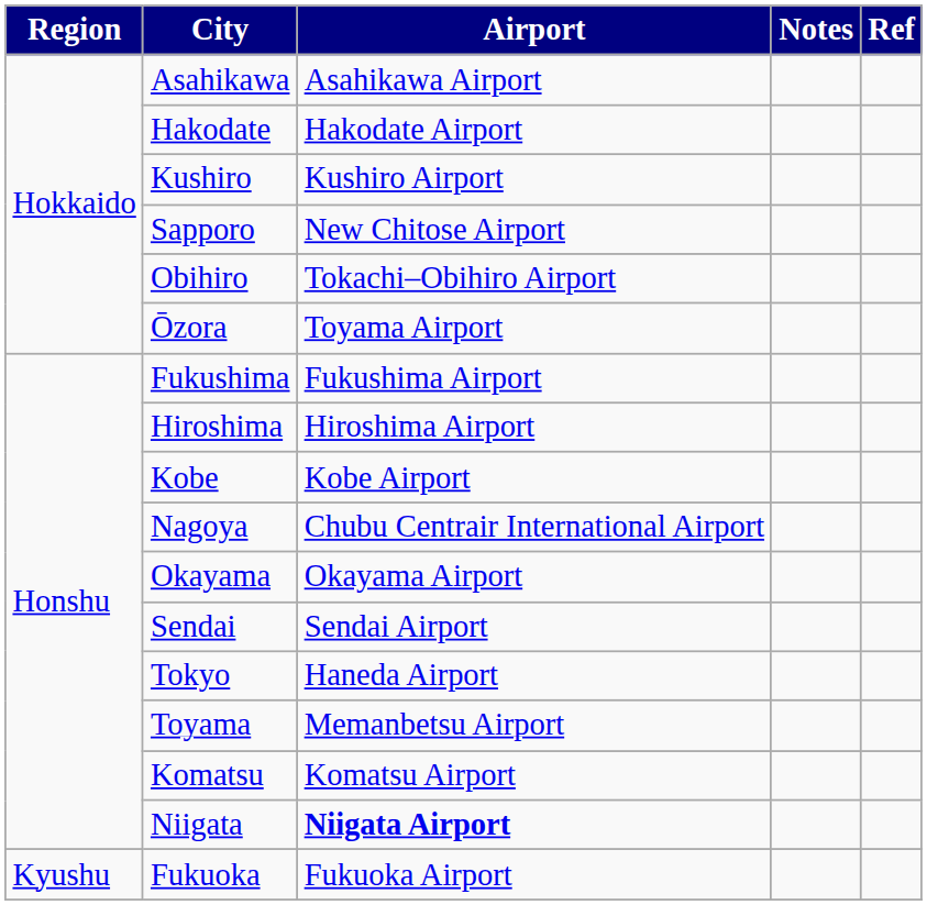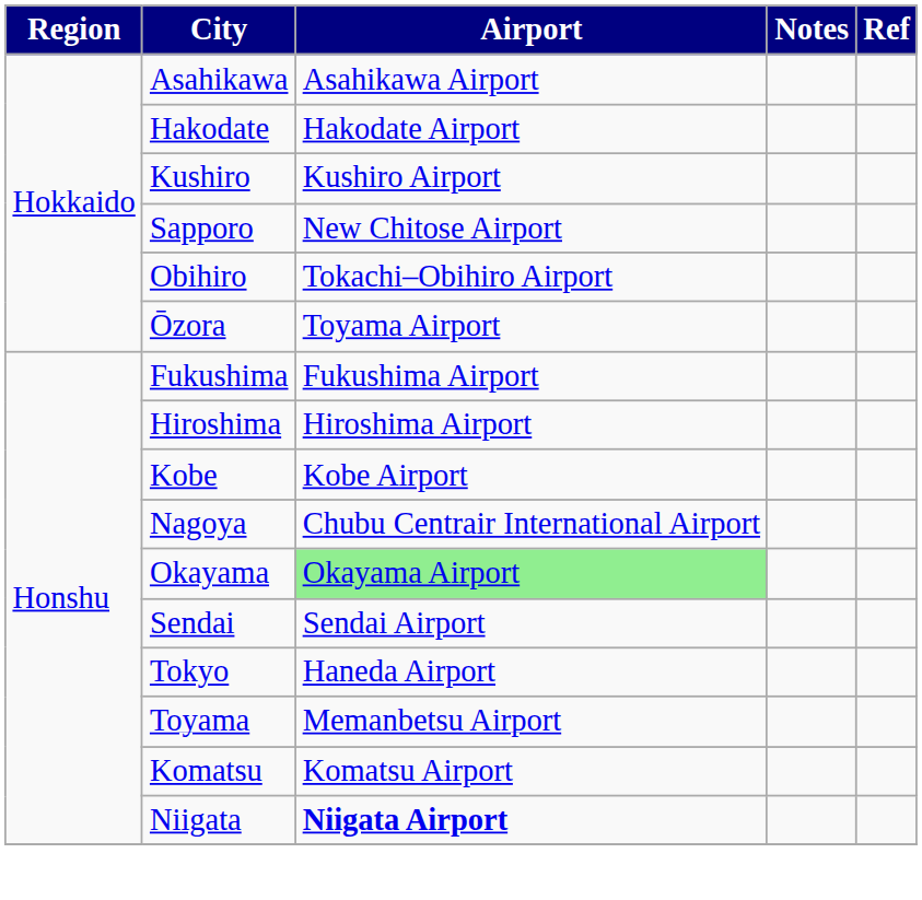 <table class="sortable wikitable">
 <tr>
 <th style="background:navy; color:white;">Region</th>
 <th style="background:navy; color:white;">City</th>
 <th style="background:navy; color:white;">Airport</th>
 <th style="background:navy; color:white;">Notes</th>
 <th style="background:navy; color:white;" class="unsortable">Ref</th>
 </tr>
 <tr>
 <td rowspan=6><a href='#'>Hokkaido</a></td>
 <td><a href='#'>Asahikawa</a></td>
 <td><a href='#'>Asahikawa Airport</a></td>
 <td align=center></td>
 <td align=center></td>
 </tr>
 <tr>
 <td><a href='#'>Hakodate</a></td>
 <td><a href='#'>Hakodate Airport</a></td>
 <td align=center></td>
 <td align=center></td>
 </tr>
 <tr>
 <td><a href='#'>Kushiro</a></td>
 <td><a href='#'>Kushiro Airport</a></td>
 <td align=center></td>
 <td align=center></td>
 </tr>
 <tr>
 <td><a href='#'>Sapporo</a></td>
 <td><a href='#'>New Chitose Airport</a></td>
 <td></td>
 <td align=center></td>
 </tr>
 <tr>
 <td><a href='#'>Obihiro</a></td>
 <td><a href='#'>Tokachi–Obihiro Airport</a></td>
 <td align=center></td>
 <td align=center></td>
 </tr>
 <tr>
 <td><a href='#'>Ōzora</a></td>
 <td><a href='#'>Toyama Airport</a></td>
 <td align=center></td>
 <td align=center></td>
 </tr>
 <tr>
 <td rowspan=10><a href='#'>Honshu</a></td>
 <td><a href='#'>Fukushima</a></td>
 <td><a href='#'>Fukushima Airport</a></td>
 <td></td>
 <td align=center></td>
 </tr>
 <tr>
 <td><a href='#'>Hiroshima</a></td>
 <td><a href='#'>Hiroshima Airport</a></td>
 <td></td>
 <td align=center></td>
 </tr>
 <tr>
 <td><a href='#'>Kobe</a></td>
 <td><a href='#'>Kobe Airport</a></td>
 <td align=center></td>
 <td align=center></td>
 </tr>
 <tr>
 <td><a href='#'>Nagoya</a></td>
 <td><a href='#'>Chubu Centrair International Airport</a></td>
 <td align=center></td>
 <td align=center></td>
 </tr>
 <tr>
 <td><a href='#'>Okayama</a></td>
-<td><a href='#'>Okayama Airport</a></td>
+<td style="background: lightgreen;"><a href='#'>Okayama Airport</a></td>
 <td></td>
 <td align=center></td>
 </tr>
 <tr>
 <td><a href='#'>Sendai</a></td>
 <td><a href='#'>Sendai Airport</a></td>
 <td align=center></td>
 <td align=center></td>
 </tr>
 <tr>
 <td><a href='#'>Tokyo</a></td>
 <td><a href='#'>Haneda Airport</a></td>
 <td></td>
 <td align=center></td>
 </tr>
 <tr>
 <td><a href='#'>Toyama</a></td>
 <td><a href='#'>Memanbetsu Airport</a></td>
 <td></td>
 <td align=center></td>
 </tr>
 <tr>
 <td><a href='#'>Komatsu</a></td>
 <td><a href='#'>Komatsu Airport</a></td>
 <td></td>
 <td align=center></td>
 </tr>
 <tr>
 <td><a href='#'>Niigata</a></td>
 <td><strong><a href='#'>Niigata Airport</a></strong></td>
 <td></td>
 <td align=center></td>
 </tr>
 <tr>
-<td rowspan=1><a href='#'>Kyushu</a></td>
-<td><a href='#'>Fukuoka</a></td>
-<td><a href='#'>Fukuoka Airport</a></td>
-<td align=center></td>
-<td align=center></td>
-</tr>
-<tr>
 </tr>
 </table>
